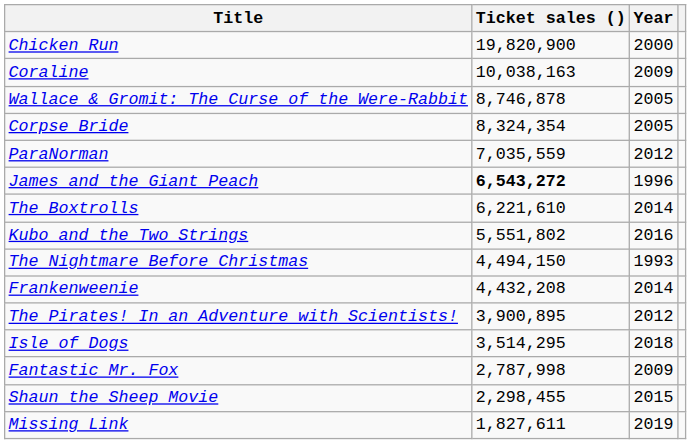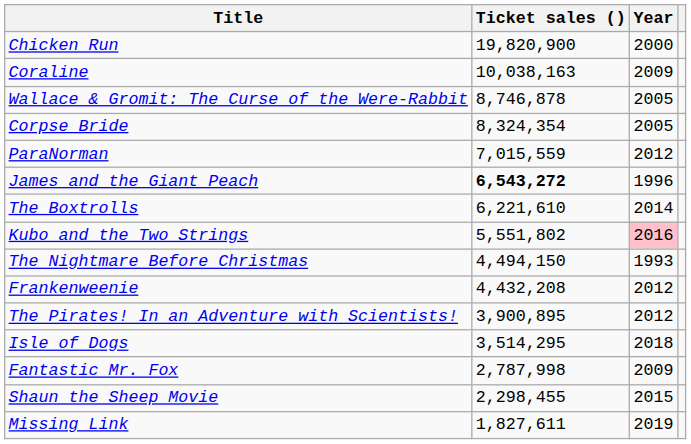 <table class="wikitable sortable plainrowheaders">
 <tr>
 <th>Title</th>
 <th>Ticket sales ()</th>
 <th>Year</th>
 <th class="unsortable"></th>
 </tr>
 <tr>
 <td><em><a href='#'>Chicken Run</a></em></td>
 <td>19,820,900</td>
 <td>2000</td>
 <td></td>
 </tr>
 <tr>
 <td><em><a href='#'>Coraline</a></em></td>
 <td>10,038,163</td>
 <td>2009</td>
 <td style="text-align:left"></td>
 </tr>
 <tr>
 <td><em><a href='#'>Wallace & Gromit: The Curse of the Were-Rabbit</a></em></td>
 <td style="text-align:left">8,746,878</td>
 <td style="text-align:left">2005</td>
 <td style="text-align:left"></td>
 </tr>
 <tr>
 <td><em><a href='#'>Corpse Bride</a></em></td>
 <td style="text-align:left">8,324,354</td>
 <td style="text-align:left">2005</td>
 <td style="text-align:left"></td>
 </tr>
 <tr>
 <td><em><a href='#'>ParaNorman</a></em></td>
-<td style="text-align:left">7,035,559</td>
+<td style="text-align:left">7,015,559</td>
 <td style="text-align:left">2012</td>
 <td style="text-align:left"></td>
 </tr>
 <tr>
 <td><em><a href='#'>James and the Giant Peach</a></em></td>
 <td style="text-align:left"><strong>6,543,272</strong></td>
 <td style="text-align:left">1996</td>
 <td style="text-align:left"></td>
 </tr>
 <tr>
 <td><em><a href='#'>The Boxtrolls</a></em></td>
 <td style="text-align:left">6,221,610</td>
 <td style="text-align:left">2014</td>
 <td style="text-align:left"></td>
 </tr>
 <tr>
 <td><em><a href='#'>Kubo and the Two Strings</a></em></td>
 <td style="text-align:left">5,551,802</td>
-<td style="text-align:left">2016</td>
+<td style="background: pink; text-align:left">2016</td>
 <td style="text-align:left"></td>
 </tr>
 <tr>
 <td><em><a href='#'>The Nightmare Before Christmas</a></em></td>
 <td style="text-align:left">4,494,150</td>
 <td style="text-align:left">1993</td>
 <td style="text-align:left"></td>
 </tr>
 <tr>
 <td><em><a href='#'>Frankenweenie</a></em></td>
 <td style="text-align:left">4,432,208</td>
-<td style="text-align:left">2014</td>
+<td style="text-align:left">2012</td>
 <td style="text-align:left"></td>
 </tr>
 <tr>
 <td><em><a href='#'>The Pirates! In an Adventure with Scientists!</a></em></td>
 <td style="text-align:left">3,900,895</td>
 <td style="text-align:left">2012</td>
 <td style="text-align:left"></td>
 </tr>
 <tr>
 <td><a href='#'><em>Isle of Dogs</em></a></td>
 <td style="text-align:left">3,514,295</td>
 <td style="text-align:left">2018</td>
 <td style="text-align:left"></td>
 </tr>
 <tr>
 <td><a href='#'><em>Fantastic Mr. Fox</em></a></td>
 <td style="text-align:left">2,787,998</td>
 <td style="text-align:left">2009</td>
 <td style="text-align:left"></td>
 </tr>
 <tr>
 <td><em><a href='#'>Shaun the Sheep Movie</a></em></td>
 <td style="text-align:left">2,298,455</td>
 <td style="text-align:left">2015</td>
 <td style="text-align:left"></td>
 </tr>
 <tr>
 <td><a href='#'><em>Missing Link</em></a></td>
 <td style="text-align:left">1,827,611</td>
 <td style="text-align:left">2019</td>
 <td style="text-align:left"></td>
 </tr>
 </table>
